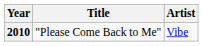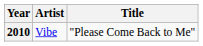 <table class="wikitable plainrowheaders">
 <tr>
 <th scope="col">Year</th>
+<th scope="col">Artist</th>
 <th scope="col">Title</th>
-<th scope="col">Artist</th>
 </tr>
 <tr>
 <th scope="row">2010</th>
+<td><a href='#'>Vibe</a></td>
 <td>"Please Come Back to Me"</td>
-<td><a href='#'>Vibe</a></td>
 </tr>
 </table>
